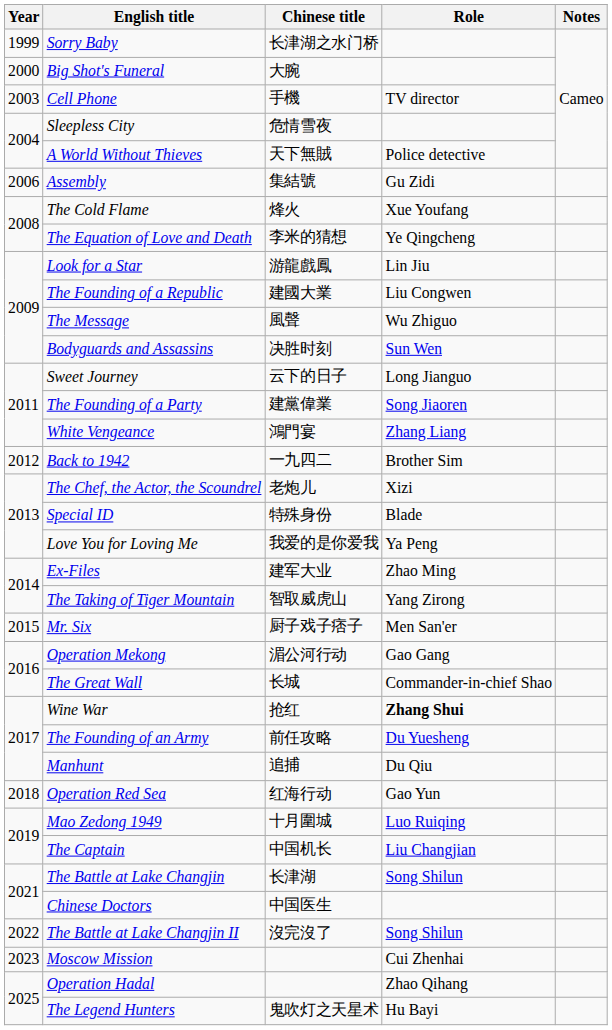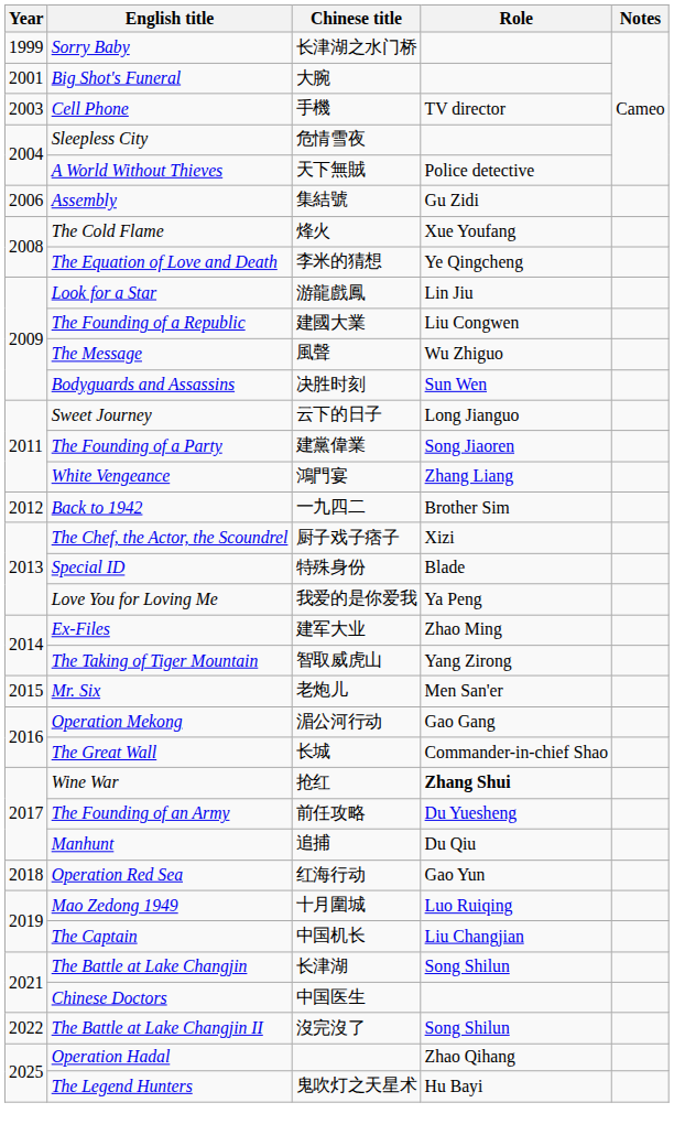 <table class="wikitable">
 <tr>
 <th>Year</th>
 <th>English title</th>
 <th>Chinese title</th>
 <th>Role</th>
 <th>Notes</th>
 </tr>
 <tr>
 <td>1999</td>
 <td><em><a href='#'>Sorry Baby</a></em></td>
 <td>长津湖之水门桥</td>
 <td></td>
 <td rowspan=5>Cameo</td>
 </tr>
 <tr>
-<td>2000</td>
+<td>2001</td>
 <td><em><a href='#'>Big Shot's Funeral</a></em></td>
 <td>大腕</td>
 <td></td>
 </tr>
 <tr>
 <td>2003</td>
 <td><em><a href='#'>Cell Phone</a></em></td>
 <td>手機</td>
 <td>TV director</td>
 </tr>
 <tr>
 <td rowspan=2>2004</td>
 <td><em>Sleepless City</em></td>
 <td>危情雪夜</td>
 <td></td>
 </tr>
 <tr>
 <td><em><a href='#'>A World Without Thieves</a></em></td>
 <td>天下無賊</td>
 <td>Police detective</td>
 </tr>
 <tr>
 <td>2006</td>
 <td><em><a href='#'>Assembly</a></em></td>
 <td>集結號</td>
 <td>Gu Zidi</td>
 <td></td>
 </tr>
 <tr>
 <td rowspan=2>2008</td>
 <td><em>The Cold Flame</em></td>
 <td>烽火</td>
 <td>Xue Youfang</td>
 <td></td>
 </tr>
 <tr>
 <td><em><a href='#'>The Equation of Love and Death</a></em></td>
 <td>李米的猜想</td>
 <td>Ye Qingcheng</td>
 <td></td>
 </tr>
 <tr>
 <td rowspan=4>2009</td>
 <td><em><a href='#'>Look for a Star</a></em></td>
 <td>游龍戲鳳</td>
 <td>Lin Jiu</td>
 <td></td>
 </tr>
 <tr>
 <td><em><a href='#'>The Founding of a Republic</a></em></td>
 <td>建國大業</td>
 <td>Liu Congwen</td>
 <td></td>
 </tr>
 <tr>
 <td><em><a href='#'>The Message</a></em></td>
 <td>風聲</td>
 <td>Wu Zhiguo</td>
 <td></td>
 </tr>
 <tr>
 <td><em><a href='#'>Bodyguards and Assassins</a></em></td>
 <td>决胜时刻</td>
 <td><a href='#'>Sun Wen</a></td>
 <td></td>
 </tr>
 <tr>
 <td rowspan=3>2011</td>
 <td><em>Sweet Journey</em></td>
 <td>云下的日子</td>
 <td>Long Jianguo</td>
 <td></td>
 </tr>
 <tr>
 <td><em><a href='#'>The Founding of a Party</a></em></td>
 <td>建黨偉業</td>
 <td><a href='#'>Song Jiaoren</a></td>
 <td></td>
 </tr>
 <tr>
 <td><em><a href='#'>White Vengeance</a></em></td>
 <td>鴻門宴</td>
 <td><a href='#'>Zhang Liang</a></td>
 <td></td>
 </tr>
 <tr>
 <td rowspan=1>2012</td>
 <td><em><a href='#'>Back to 1942</a></em></td>
 <td>一九四二</td>
 <td>Brother Sim</td>
 <td></td>
 </tr>
 <tr>
 <td rowspan=3>2013</td>
 <td><em><a href='#'>The Chef, the Actor, the Scoundrel</a></em></td>
-<td>老炮儿</td>
+<td>厨子戏子痞子</td>
 <td>Xizi</td>
 <td></td>
 </tr>
 <tr>
 <td><em><a href='#'>Special ID</a></em></td>
 <td>特殊身份</td>
 <td>Blade</td>
 <td></td>
 </tr>
 <tr>
 <td><em>Love You for Loving Me</em></td>
 <td>我爱的是你爱我</td>
 <td>Ya Peng</td>
 <td></td>
 </tr>
 <tr>
 <td rowspan=2>2014</td>
 <td><em><a href='#'>Ex-Files</a></em></td>
 <td>建军大业</td>
 <td>Zhao Ming</td>
 <td></td>
 </tr>
 <tr>
 <td><em><a href='#'>The Taking of Tiger Mountain</a></em></td>
 <td>智取威虎山</td>
 <td>Yang Zirong</td>
 <td></td>
 </tr>
 <tr>
 <td>2015</td>
 <td><em><a href='#'>Mr. Six</a></em></td>
-<td>厨子戏子痞子</td>
+<td>老炮儿</td>
 <td>Men San'er</td>
 <td></td>
 </tr>
 <tr>
 <td rowspan=2>2016</td>
 <td><em><a href='#'>Operation Mekong</a></em></td>
 <td>湄公河行动</td>
 <td>Gao Gang</td>
 <td></td>
 </tr>
 <tr>
 <td><em><a href='#'>The Great Wall</a></em></td>
 <td>长城</td>
 <td>Commander-in-chief Shao</td>
 <td></td>
 </tr>
 <tr>
 <td rowspan=3>2017</td>
 <td><em>Wine War</em></td>
 <td>抢红</td>
 <td><strong>Zhang Shui</strong></td>
 <td></td>
 </tr>
 <tr>
 <td><em><a href='#'>The Founding of an Army</a></em></td>
 <td>前任攻略</td>
 <td><a href='#'>Du Yuesheng</a></td>
 <td></td>
 </tr>
 <tr>
 <td><em><a href='#'>Manhunt</a></em></td>
 <td>追捕</td>
 <td>Du Qiu</td>
 <td></td>
 </tr>
 <tr>
 <td>2018</td>
 <td><em><a href='#'>Operation Red Sea</a></em></td>
 <td>红海行动</td>
 <td>Gao Yun</td>
 <td></td>
 </tr>
 <tr>
 <td rowspan=2>2019</td>
 <td><em><a href='#'>Mao Zedong 1949</a></em></td>
 <td>十月圍城</td>
 <td><a href='#'>Luo Ruiqing</a></td>
 <td></td>
 </tr>
 <tr>
 <td><em><a href='#'>The Captain</a></em></td>
 <td>中国机长</td>
 <td><a href='#'>Liu Changjian</a></td>
 <td></td>
 </tr>
 <tr>
 <td rowspan=2>2021</td>
 <td><em><a href='#'>The Battle at Lake Changjin</a></em></td>
 <td>长津湖</td>
 <td><a href='#'>Song Shilun</a></td>
 <td></td>
 </tr>
 <tr>
 <td><em><a href='#'>Chinese Doctors</a></em></td>
 <td>中国医生</td>
 <td></td>
 <td></td>
 </tr>
 <tr>
 <td>2022</td>
 <td><em><a href='#'>The Battle at Lake Changjin II</a></em></td>
 <td>沒完沒了</td>
 <td><a href='#'>Song Shilun</a></td>
 <td></td>
 </tr>
 <tr>
-<td>2023</td>
-<td><em><a href='#'>Moscow Mission</a></em></td>
-<td></td>
-<td>Cui Zhenhai</td>
-<td></td>
-</tr>
-<tr>
 <td rowspan=2>2025</td>
 <td><em><a href='#'>Operation Hadal</a></em></td>
 <td></td>
 <td>Zhao Qihang</td>
 <td></td>
 </tr>
 <tr>
 <td><em><a href='#'>The Legend Hunters</a></em></td>
 <td>鬼吹灯之天星术</td>
 <td>Hu Bayi</td>
 <td></td>
 </tr>
 </table>
